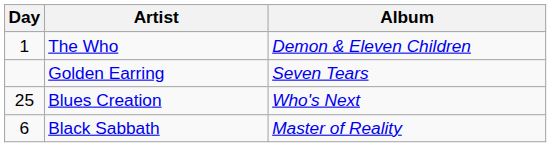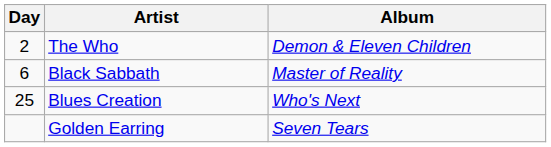 <table class="wikitable" border="1">
 <tr>
 <th>Day</th>
 <th width="200">Artist</th>
 <th width="250">Album</th>
 </tr>
 <tr>
-<td style="text-align:center;" rowspan="1">1</td>
+<td style="text-align:center;" rowspan="1">2</td>
 <td><a href='#'>The Who</a></td>
 <td><em><a href='#'>Demon & Eleven Children</a></em></td>
 </tr>
 <tr>
-<td rowspan="1"></td>
-<td><a href='#'>Golden Earring</a></td>
-<td><em><a href='#'>Seven Tears</a></em></td>
+<td style="text-align:center;" rowspan="1">6</td>
+<td><a href='#'>Black Sabbath</a></td>
+<td><em><a href='#'>Master of Reality</a></em></td>
 </tr>
 <tr>
 <td style="text-align:center;" rowspan="1">25</td>
 <td><a href='#'>Blues Creation</a></td>
 <td><em><a href='#'>Who's Next</a></em></td>
 </tr>
 <tr>
-<td style="text-align:center;" rowspan="1">6</td>
-<td><a href='#'>Black Sabbath</a></td>
-<td><em><a href='#'>Master of Reality</a></em></td>
+<td rowspan="1"></td>
+<td><a href='#'>Golden Earring</a></td>
+<td><em><a href='#'>Seven Tears</a></em></td>
 </tr>
 </table>
